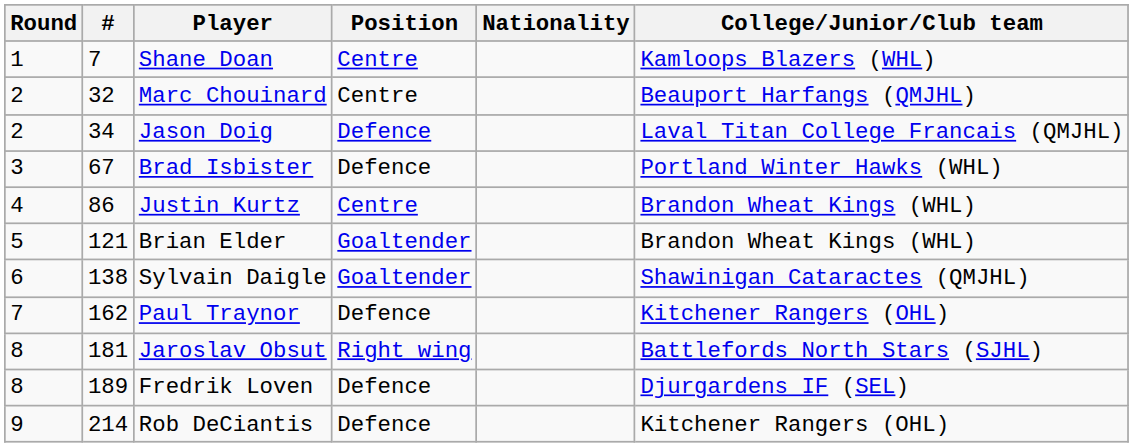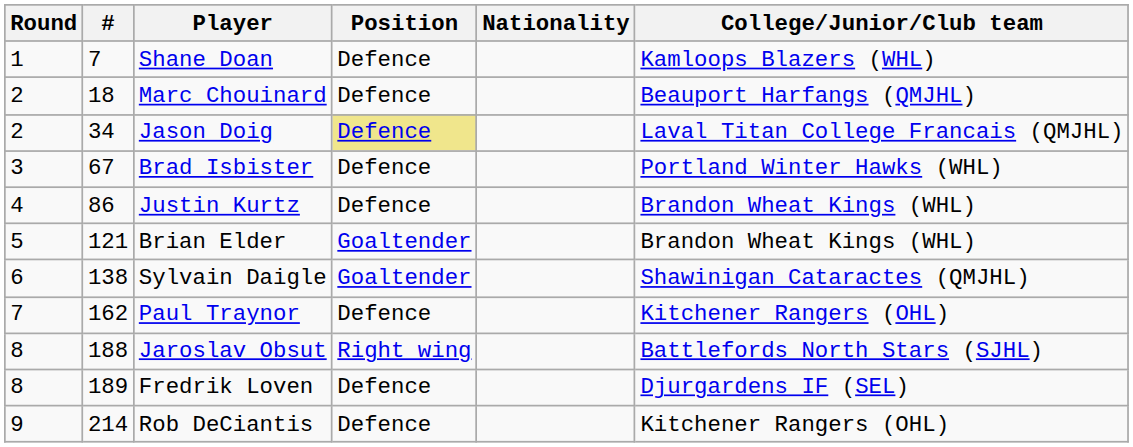 <table class="wikitable">
 <tr>
 <th>Round</th>
 <th>#</th>
 <th>Player</th>
 <th>Position</th>
 <th>Nationality</th>
 <th>College/Junior/Club team</th>
 </tr>
 <tr>
 <td>1</td>
 <td>7</td>
 <td><a href='#'>Shane Doan</a></td>
-<td><a href='#'>Centre</a></td>
+<td>Defence</td>
 <td></td>
 <td><a href='#'>Kamloops Blazers</a> (<a href='#'>WHL</a>)</td>
 </tr>
 <tr>
 <td>2</td>
-<td>32</td>
+<td>18</td>
 <td><a href='#'>Marc Chouinard</a></td>
-<td>Centre</td>
+<td>Defence</td>
 <td></td>
 <td><a href='#'>Beauport Harfangs</a> (<a href='#'>QMJHL</a>)</td>
 </tr>
 <tr>
 <td>2</td>
 <td>34</td>
 <td><a href='#'>Jason Doig</a></td>
-<td><a href='#'>Defence</a></td>
+<td style="background: khaki;"><a href='#'>Defence</a></td>
 <td></td>
 <td><a href='#'>Laval Titan College Francais</a> (QMJHL)</td>
 </tr>
 <tr>
 <td>3</td>
 <td>67</td>
 <td><a href='#'>Brad Isbister</a></td>
 <td>Defence</td>
 <td></td>
 <td><a href='#'>Portland Winter Hawks</a> (WHL)</td>
 </tr>
 <tr>
 <td>4</td>
 <td>86</td>
 <td><a href='#'>Justin Kurtz</a></td>
-<td><a href='#'>Centre</a></td>
+<td>Defence</td>
 <td></td>
 <td><a href='#'>Brandon Wheat Kings</a> (WHL)</td>
 </tr>
 <tr>
 <td>5</td>
 <td>121</td>
 <td>Brian Elder</td>
 <td><a href='#'>Goaltender</a></td>
 <td></td>
 <td>Brandon Wheat Kings (WHL)</td>
 </tr>
 <tr>
 <td>6</td>
 <td>138</td>
 <td>Sylvain Daigle</td>
 <td><a href='#'>Goaltender</a></td>
 <td></td>
 <td><a href='#'>Shawinigan Cataractes</a> (QMJHL)</td>
 </tr>
 <tr>
 <td>7</td>
 <td>162</td>
 <td><a href='#'>Paul Traynor</a></td>
 <td>Defence</td>
 <td></td>
 <td><a href='#'>Kitchener Rangers</a> (<a href='#'>OHL</a>)</td>
 </tr>
 <tr>
 <td>8</td>
-<td>181</td>
+<td>188</td>
 <td><a href='#'>Jaroslav Obsut</a></td>
 <td><a href='#'>Right wing</a></td>
 <td></td>
 <td><a href='#'>Battlefords North Stars</a> (<a href='#'>SJHL</a>)</td>
 </tr>
 <tr>
 <td>8</td>
 <td>189</td>
 <td>Fredrik Loven</td>
 <td>Defence</td>
 <td></td>
 <td><a href='#'>Djurgardens IF</a> (<a href='#'>SEL</a>)</td>
 </tr>
 <tr>
 <td>9</td>
 <td>214</td>
 <td>Rob DeCiantis</td>
 <td>Defence</td>
 <td></td>
 <td>Kitchener Rangers (OHL)</td>
 </tr>
 </table>
